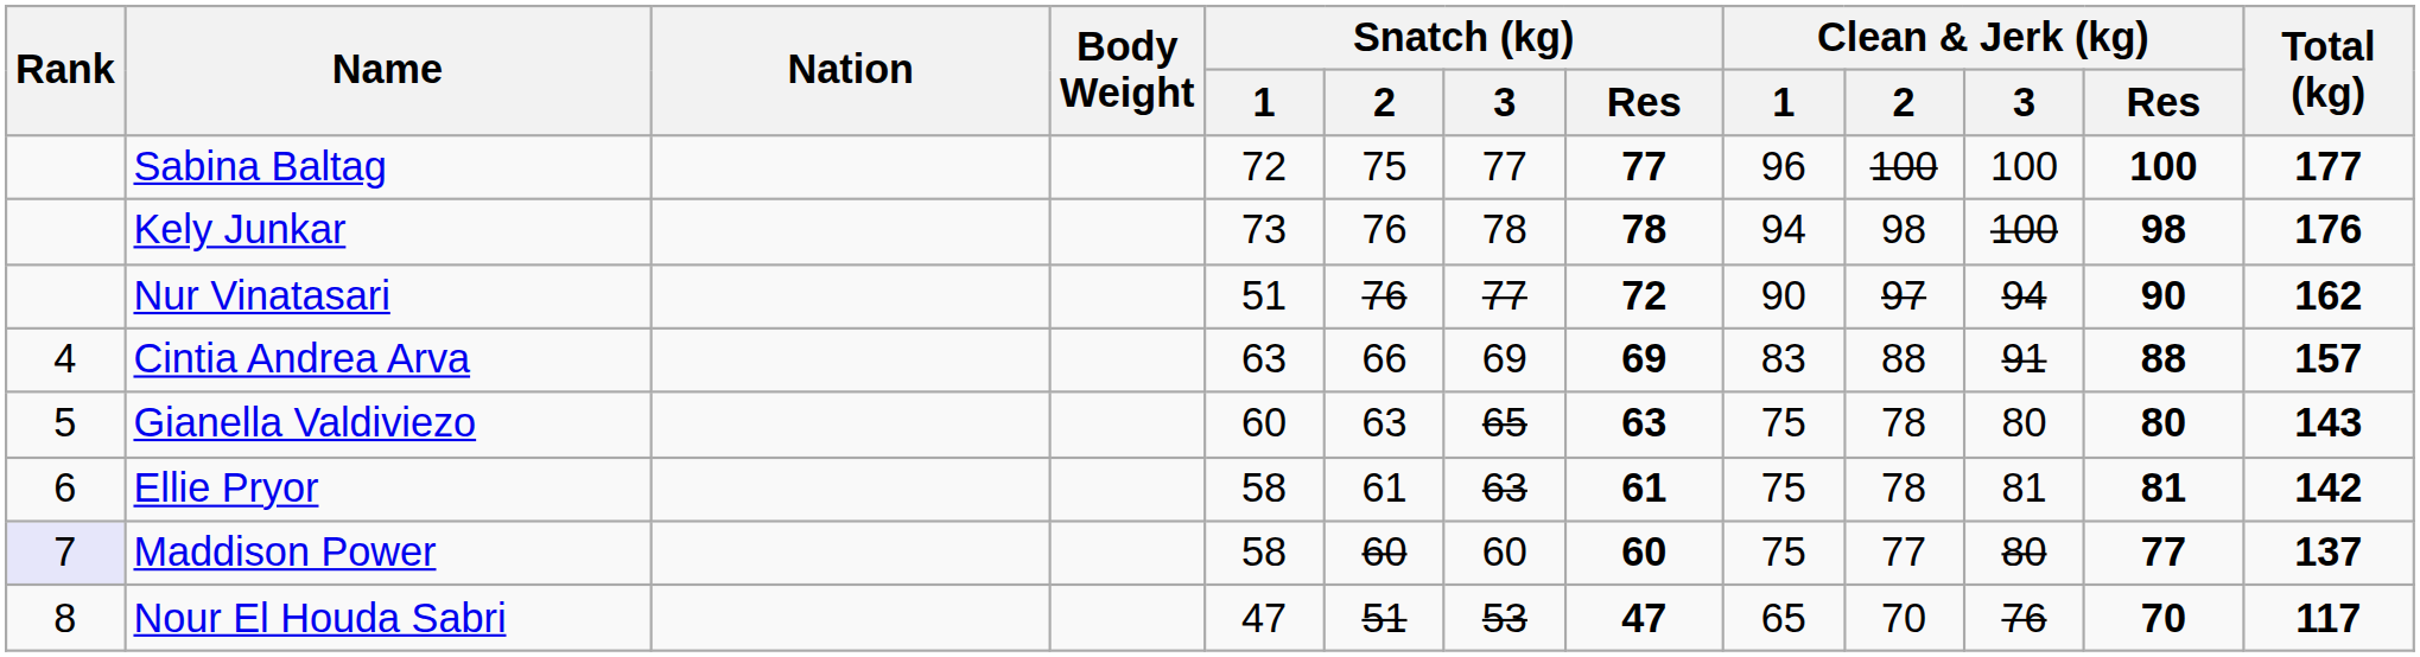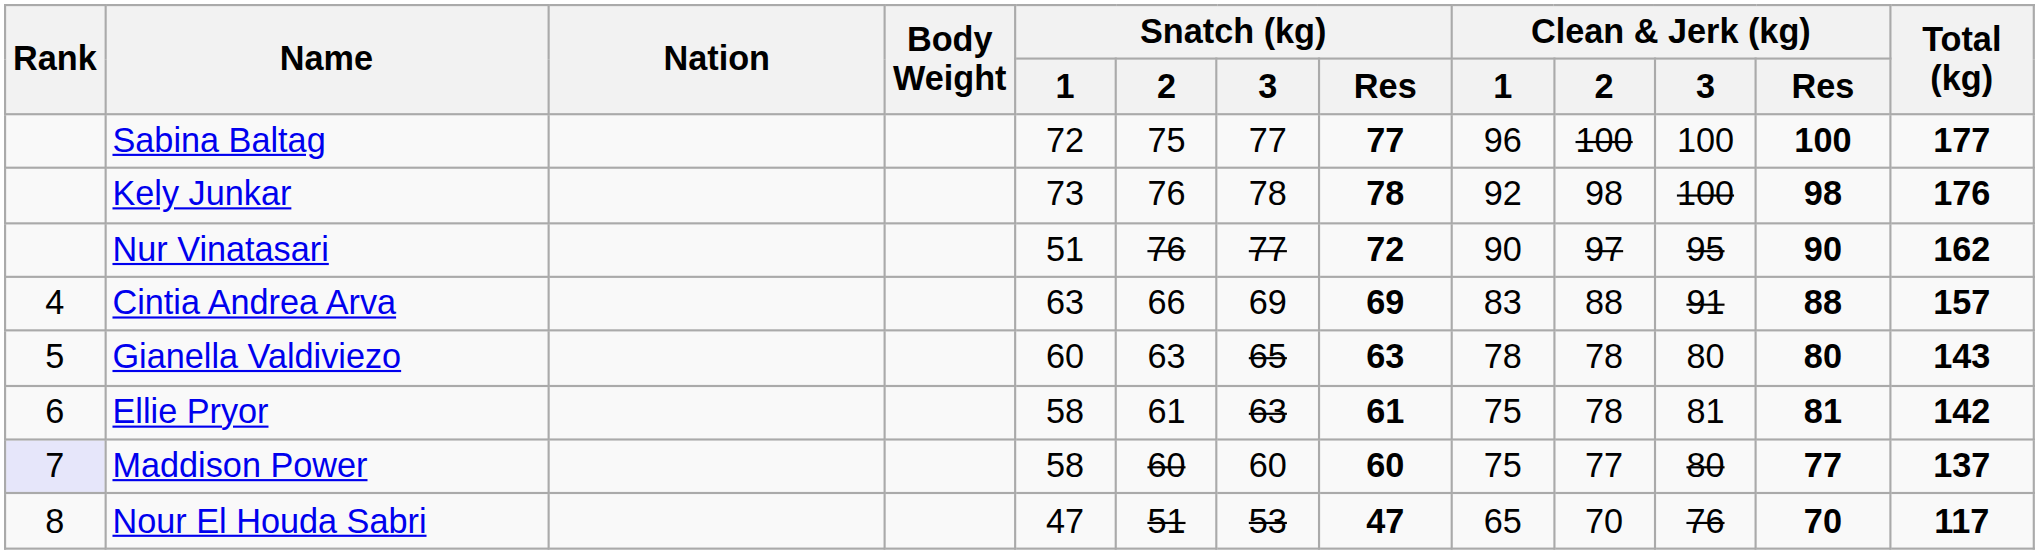 <table class = "wikitable" style="text-align:center;">
 <tr>
 <th rowspan=2>Rank</th>
 <th rowspan=2 width=200>Name</th>
 <th rowspan=2 width=150>Nation</th>
 <th rowspan=2 width=50>Body Weight</th>
 <th colspan=4>Snatch (kg)</th>
 <th colspan=4>Clean & Jerk (kg)</th>
 <th rowspan=2 width=60>Total (kg)</th>
 </tr>
 <tr>
 <th width=40>1</th>
 <th width=40>2</th>
 <th width=40>3</th>
 <th width=55>Res</th>
 <th width=40>1</th>
 <th width=40>2</th>
 <th width=40>3</th>
 <th width=55>Res</th>
 </tr>
 <tr>
 <td></td>
 <td align=left><a href='#'>Sabina Baltag</a></td>
 <td align=left></td>
 <td></td>
 <td>72</td>
 <td>75</td>
 <td>77</td>
 <td><strong>77</strong></td>
 <td>96</td>
 <td><s>100</s></td>
 <td>100</td>
 <td><strong>100</strong></td>
 <td><strong>177</strong></td>
 </tr>
 <tr>
 <td></td>
 <td align=left><a href='#'>Kely Junkar</a></td>
 <td align=left></td>
 <td></td>
 <td>73</td>
 <td>76</td>
 <td>78</td>
 <td><strong>78</strong></td>
-<td>94</td>
+<td>92</td>
 <td>98</td>
 <td><s>100</s></td>
 <td><strong>98</strong></td>
 <td><strong>176</strong></td>
 </tr>
 <tr>
 <td></td>
 <td align=left><a href='#'>Nur Vinatasari</a></td>
 <td align=left></td>
 <td></td>
 <td>51</td>
 <td><s>76</s></td>
 <td><s>77</s></td>
 <td><strong>72</strong></td>
 <td>90</td>
 <td><s>97</s></td>
-<td><s>94</s></td>
+<td><s>95</s></td>
 <td><strong>90</strong></td>
 <td><strong>162</strong></td>
 </tr>
 <tr>
 <td>4</td>
 <td align=left><a href='#'>Cintia Andrea Arva</a></td>
 <td align=left></td>
 <td></td>
 <td>63</td>
 <td>66</td>
 <td>69</td>
 <td><strong>69</strong></td>
 <td>83</td>
 <td>88</td>
 <td><s>91</s></td>
 <td><strong>88</strong></td>
 <td><strong>157</strong></td>
 </tr>
 <tr>
 <td>5</td>
 <td align=left><a href='#'>Gianella Valdiviezo</a></td>
 <td align=left></td>
 <td></td>
 <td>60</td>
 <td>63</td>
 <td><s>65</s></td>
 <td><strong>63</strong></td>
-<td>75</td>
+<td>78</td>
 <td>78</td>
 <td>80</td>
 <td><strong>80</strong></td>
 <td><strong>143</strong></td>
 </tr>
 <tr>
 <td>6</td>
 <td align=left><a href='#'>Ellie Pryor</a></td>
 <td align=left></td>
 <td></td>
 <td>58</td>
 <td>61</td>
 <td><s>63</s></td>
 <td><strong>61</strong></td>
 <td>75</td>
 <td>78</td>
 <td>81</td>
 <td><strong>81</strong></td>
 <td><strong>142</strong></td>
 </tr>
 <tr>
 <td style="background: lavender;">7</td>
 <td align=left><a href='#'>Maddison Power</a></td>
 <td align=left></td>
 <td></td>
 <td>58</td>
 <td><s>60</s></td>
 <td>60</td>
 <td><strong>60</strong></td>
 <td>75</td>
 <td>77</td>
 <td><s>80</s></td>
 <td><strong>77</strong></td>
 <td><strong>137</strong></td>
 </tr>
 <tr>
 <td>8</td>
 <td align=left><a href='#'>Nour El Houda Sabri</a></td>
 <td align=left></td>
 <td></td>
 <td>47</td>
 <td><s>51</s></td>
 <td><s>53</s></td>
 <td><strong>47</strong></td>
 <td>65</td>
 <td>70</td>
 <td><s>76</s></td>
 <td><strong>70</strong></td>
 <td><strong>117</strong></td>
 </tr>
 </table>
